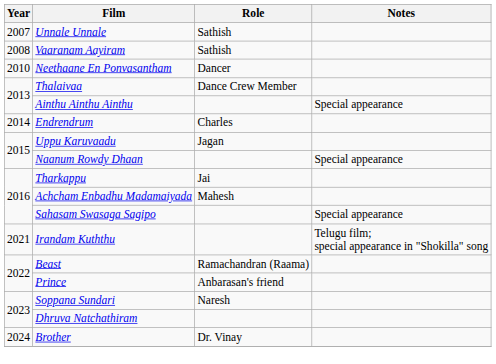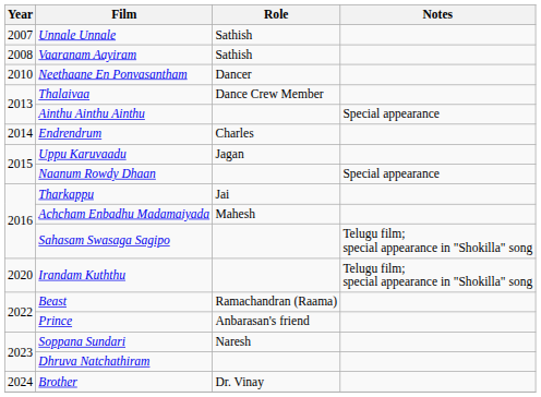 <table class="wikitable">
 <tr style="background:#ccc; text-align:center;">
 <th>Year</th>
 <th>Film</th>
 <th>Role</th>
 <th>Notes</th>
 </tr>
 <tr>
 <td>2007</td>
 <td><em><a href='#'>Unnale Unnale</a></em></td>
 <td>Sathish</td>
 <td></td>
 </tr>
 <tr>
 <td>2008</td>
 <td><em><a href='#'>Vaaranam Aayiram</a></em></td>
 <td>Sathish</td>
 <td></td>
 </tr>
 <tr>
 <td>2010</td>
 <td><em><a href='#'>Neethaane En Ponvasantham</a></em></td>
 <td>Dancer</td>
 <td></td>
 </tr>
 <tr>
 <td rowspan="2">2013</td>
 <td><em><a href='#'>Thalaivaa</a></em></td>
 <td>Dance Crew Member</td>
 <td></td>
 </tr>
 <tr>
 <td><em><a href='#'>Ainthu Ainthu Ainthu</a></em></td>
 <td></td>
 <td>Special appearance</td>
 </tr>
 <tr>
 <td>2014</td>
 <td><em><a href='#'>Endrendrum</a></em></td>
 <td>Charles</td>
 <td></td>
 </tr>
 <tr>
 <td rowspan="2">2015</td>
 <td><em><a href='#'>Uppu Karuvaadu</a></em></td>
 <td>Jagan</td>
 <td></td>
 </tr>
 <tr>
 <td><em><a href='#'>Naanum Rowdy Dhaan</a></em></td>
 <td></td>
 <td>Special appearance</td>
 </tr>
 <tr>
 <td rowspan="3">2016</td>
 <td><em><a href='#'>Tharkappu</a></em></td>
 <td>Jai</td>
 <td></td>
 </tr>
 <tr>
 <td><em><a href='#'>Achcham Enbadhu Madamaiyada</a></em></td>
 <td>Mahesh</td>
 <td></td>
 </tr>
 <tr>
 <td><em><a href='#'>Sahasam Swasaga Sagipo</a></em></td>
 <td></td>
-<td>Special appearance</td>
+<td>Telugu film;<br>special appearance in "Shokilla" song</td>
 </tr>
 <tr>
-<td>2021</td>
+<td>2020</td>
 <td><em><a href='#'>Irandam Kuththu</a></em></td>
 <td></td>
 <td>Telugu film;<br>special appearance in "Shokilla" song</td>
 </tr>
 <tr>
 <td rowspan="2">2022</td>
 <td><em><a href='#'>Beast</a></em></td>
 <td>Ramachandran (Raama)</td>
 <td></td>
 </tr>
 <tr>
 <td><em><a href='#'>Prince</a></em></td>
 <td>Anbarasan's friend</td>
 <td></td>
 </tr>
 <tr>
 <td rowspan="2">2023</td>
 <td><em><a href='#'>Soppana Sundari</a></em></td>
 <td>Naresh</td>
 <td></td>
 </tr>
 <tr>
 <td><em><a href='#'>Dhruva Natchathiram</a></em></td>
 <td></td>
 <td></td>
 </tr>
 <tr>
 <td>2024</td>
 <td><em><a href='#'>Brother</a></em></td>
 <td>Dr. Vinay</td>
 <td></td>
 </tr>
 <tr>
 </tr>
 </table>
